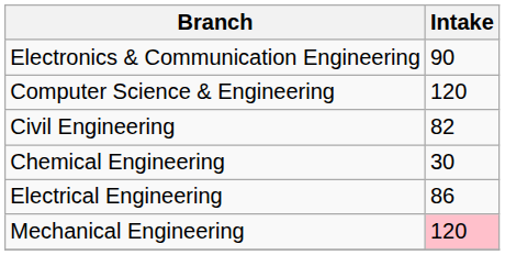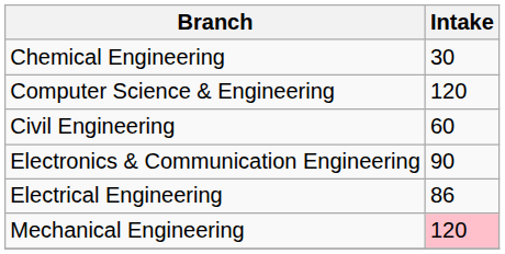 <table class="wikitable sortable">
 <tr>
 <th>Branch</th>
 <th>Intake</th>
 </tr>
 <tr>
-<td>Electronics & Communication Engineering</td>
-<td>90</td>
+<td>Chemical Engineering</td>
+<td>30</td>
 </tr>
 <tr>
 <td>Computer Science & Engineering</td>
 <td>120</td>
 </tr>
 <tr>
 <td>Civil Engineering</td>
-<td>82</td>
+<td>60</td>
 </tr>
 <tr>
-<td>Chemical Engineering</td>
-<td>30</td>
+<td>Electronics & Communication Engineering</td>
+<td>90</td>
 </tr>
 <tr>
 <td>Electrical Engineering</td>
 <td>86</td>
 </tr>
 <tr>
 <td>Mechanical Engineering</td>
 <td style="background: pink;">120</td>
 </tr>
 <tr>
 </tr>
 </table>
